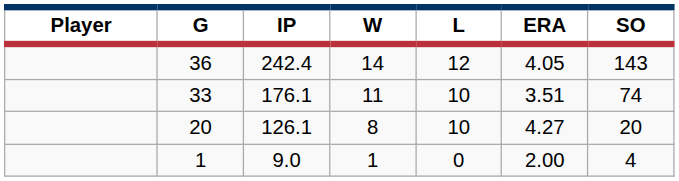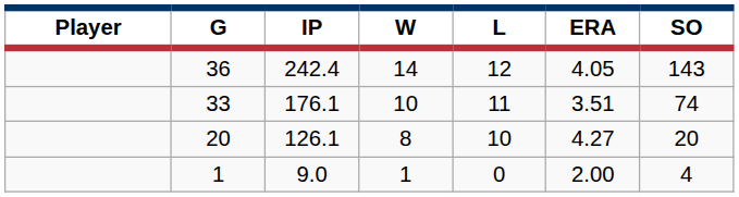 <table class="wikitable sortable">
 <tr>
 <th style="background:#FFFFFF; border-top:#023465 5px solid; border-bottom:#ba313c 5px solid;" width="16%">Player</th>
 <th style="background:#FFFFFF; border-top:#023465 5px solid; border-bottom:#ba313c 5px solid;" width="9%">G</th>
 <th style="background:#FFFFFF; border-top:#023465 5px solid; border-bottom:#ba313c 5px solid;" width="9%">IP</th>
 <th style="background:#FFFFFF; border-top:#023465 5px solid; border-bottom:#ba313c 5px solid;" width="9%">W</th>
 <th style="background:#FFFFFF; border-top:#023465 5px solid; border-bottom:#ba313c 5px solid;" width="9%">L</th>
 <th style="background:#FFFFFF; border-top:#023465 5px solid; border-bottom:#ba313c 5px solid;" width="9%">ERA</th>
 <th style="background:#FFFFFF; border-top:#023465 5px solid; border-bottom:#ba313c 5px solid;" width="9%">SO</th>
 </tr>
 <tr align="center">
 <td></td>
 <td>36</td>
 <td>242.4</td>
 <td>14</td>
 <td>12</td>
 <td>4.05</td>
 <td>143</td>
 </tr>
 <tr align="center">
 <td></td>
 <td>33</td>
 <td>176.1</td>
+<td>10</td>
 <td>11</td>
-<td>10</td>
 <td>3.51</td>
 <td>74</td>
 </tr>
 <tr align="center">
 <td></td>
 <td>20</td>
 <td>126.1</td>
 <td>8</td>
 <td>10</td>
 <td>4.27</td>
 <td>20</td>
 </tr>
 <tr align="center">
 <td></td>
 <td>1</td>
 <td>9.0</td>
 <td>1</td>
 <td>0</td>
 <td>2.00</td>
 <td>4</td>
 </tr>
 </table>
